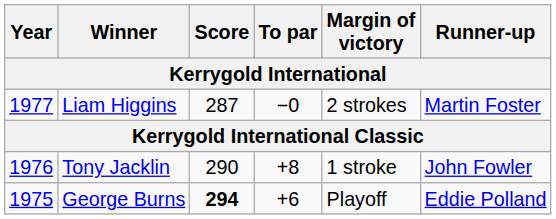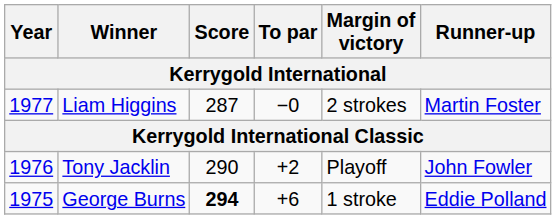 <table class="wikitable" style="font-size:95%">
 <tr>
 <th>Year</th>
 <th>Winner</th>
 <th>Score</th>
 <th>To par</th>
 <th>Margin of<br>victory</th>
 <th>Runner-up</th>
 </tr>
 <tr>
 <th colspan=6>Kerrygold International</th>
 </tr>
 <tr>
 <td><a href='#'>1977</a></td>
 <td> <a href='#'>Liam Higgins</a></td>
 <td align=center>287</td>
 <td align=center>−0</td>
 <td>2 strokes</td>
 <td> <a href='#'>Martin Foster</a></td>
 </tr>
 <tr>
 <th colspan=6>Kerrygold International Classic</th>
 </tr>
 <tr>
 <td><a href='#'>1976</a></td>
 <td> <a href='#'>Tony Jacklin</a></td>
 <td align=center>290</td>
-<td align=center>+8</td>
-<td>1 stroke</td>
+<td align=center>+2</td>
+<td>Playoff</td>
 <td> <a href='#'>John Fowler</a></td>
 </tr>
 <tr>
 <td><a href='#'>1975</a></td>
 <td> <a href='#'>George Burns</a></td>
 <td align=center><strong>294</strong></td>
 <td align=center>+6</td>
-<td>Playoff</td>
+<td>1 stroke</td>
 <td> <a href='#'>Eddie Polland</a></td>
 </tr>
 </table>
